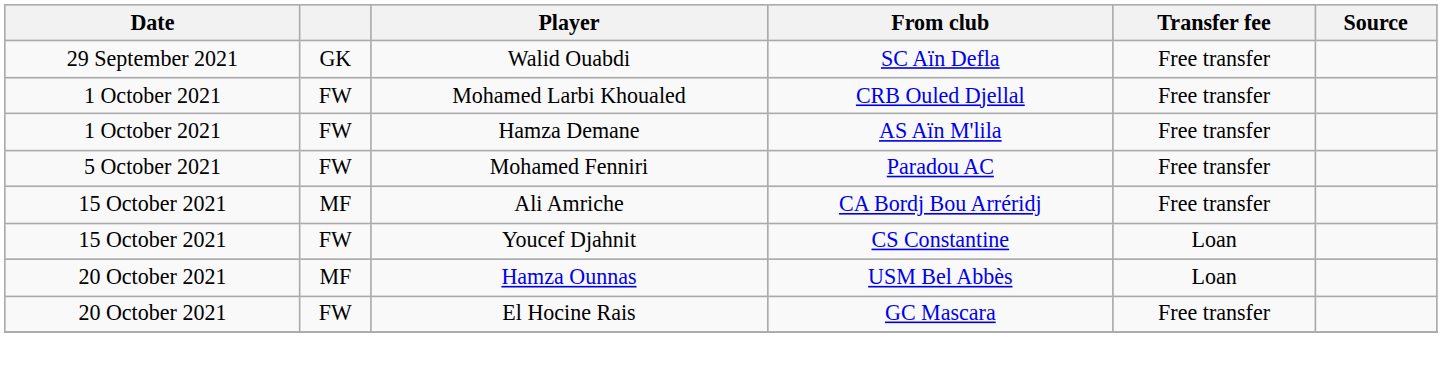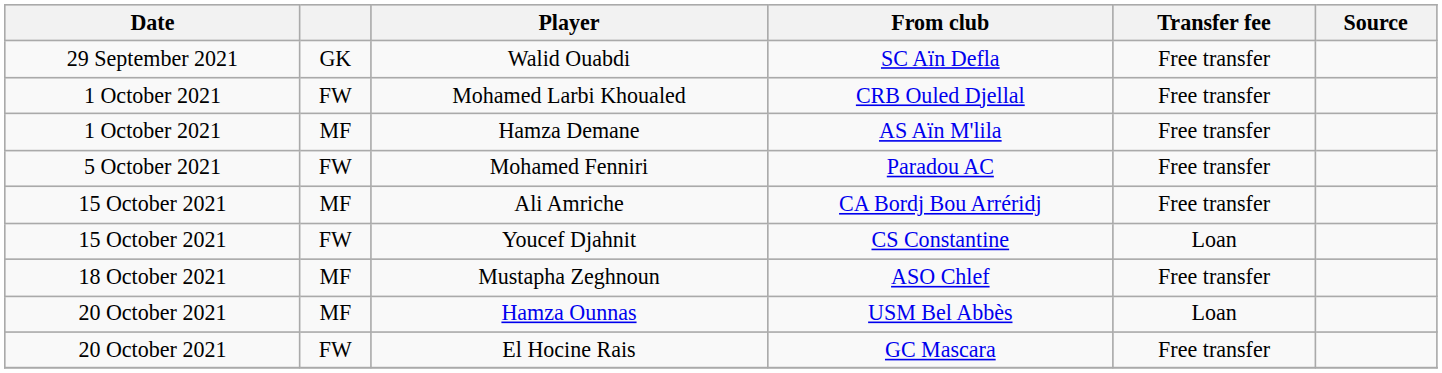 <table class="wikitable sortable" style="width:70%; text-align:center; font-size:85%; text-align:centre;">
 <tr>
 <th>Date</th>
 <th></th>
 <th>Player</th>
 <th>From club</th>
 <th>Transfer fee</th>
 <th>Source</th>
 </tr>
 <tr>
 <td>29 September 2021</td>
 <td>GK</td>
 <td> Walid Ouabdi</td>
 <td><a href='#'>SC Aïn Defla</a></td>
 <td>Free transfer</td>
 <td></td>
 </tr>
 <tr>
 <td>1 October 2021</td>
 <td>FW</td>
 <td> 	Mohamed Larbi Khoualed</td>
 <td><a href='#'>CRB Ouled Djellal</a></td>
 <td>Free transfer</td>
 <td></td>
 </tr>
 <tr>
 <td>1 October 2021</td>
-<td>FW</td>
+<td>MF</td>
 <td> Hamza Demane</td>
 <td><a href='#'>AS Aïn M'lila</a></td>
 <td>Free transfer</td>
 <td></td>
 </tr>
 <tr>
 <td>5 October 2021</td>
 <td>FW</td>
 <td> Mohamed Fenniri</td>
 <td><a href='#'>Paradou AC</a></td>
 <td>Free transfer</td>
 <td></td>
 </tr>
 <tr>
 <td>15 October 2021</td>
 <td>MF</td>
 <td> Ali Amriche</td>
 <td><a href='#'>CA Bordj Bou Arréridj</a></td>
 <td>Free transfer</td>
 <td></td>
 </tr>
 <tr>
 <td>15 October 2021</td>
 <td>FW</td>
 <td> Youcef Djahnit</td>
 <td><a href='#'>CS Constantine</a></td>
 <td>Loan</td>
 <td></td>
 </tr>
 <tr>
+<td>18 October 2021</td>
+<td>MF</td>
+<td> Mustapha Zeghnoun</td>
+<td><a href='#'>ASO Chlef</a></td>
+<td>Free transfer</td>
+<td></td>
+</tr>
+<tr>
 <td>20 October 2021</td>
 <td>MF</td>
 <td> <a href='#'>Hamza Ounnas</a></td>
 <td><a href='#'>USM Bel Abbès</a></td>
 <td>Loan</td>
 <td></td>
 </tr>
 <tr>
 <td>20 October 2021</td>
 <td>FW</td>
 <td> El Hocine Rais</td>
 <td><a href='#'>GC Mascara</a></td>
 <td>Free transfer</td>
 <td></td>
 </tr>
 <tr>
 </tr>
 </table>
